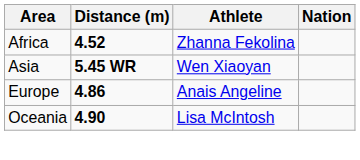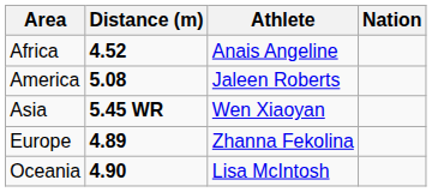 <table class="wikitable">
 <tr>
 <th>Area</th>
 <th>Distance (m)</th>
 <th>Athlete</th>
 <th>Nation</th>
 </tr>
 <tr>
 <td>Africa</td>
 <td><strong>4.52</strong></td>
-<td><a href='#'>Zhanna Fekolina</a></td>
+<td><a href='#'>Anais Angeline</a></td>
+<td></td>
+</tr>
+<tr>
+<td>America</td>
+<td><strong>5.08</strong></td>
+<td><a href='#'>Jaleen Roberts</a></td>
 <td></td>
 </tr>
 <tr>
 <td>Asia</td>
 <td><strong>5.45 WR</strong></td>
 <td><a href='#'>Wen Xiaoyan</a></td>
 <td></td>
 </tr>
 <tr>
 <td>Europe</td>
-<td><strong>4.86</strong></td>
-<td><a href='#'>Anais Angeline</a></td>
+<td><strong>4.89</strong></td>
+<td><a href='#'>Zhanna Fekolina</a></td>
 <td></td>
 </tr>
 <tr>
 <td>Oceania</td>
 <td><strong>4.90</strong></td>
 <td><a href='#'>Lisa McIntosh</a></td>
 <td></td>
 </tr>
 </table>
